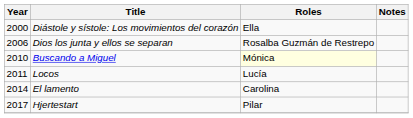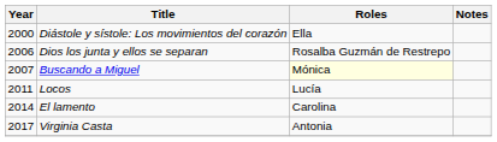 <table class="wikitable sortable">
 <tr>
 <th>Year</th>
 <th>Title</th>
 <th>Roles</th>
 <th>Notes</th>
 </tr>
 <tr>
 <td>2000</td>
 <td><em>Diástole y sístole: Los movimientos del corazón</em></td>
 <td>Ella</td>
 <td></td>
 </tr>
 <tr>
 <td>2006</td>
 <td><em>Dios los junta y ellos se separan</em></td>
 <td>Rosalba Guzmán de Restrepo</td>
 <td></td>
 </tr>
 <tr>
-<td>2010</td>
+<td>2007</td>
 <td><em><a href='#'>Buscando a Miguel</a></em></td>
 <td style="background: lightyellow;">Mónica</td>
 <td></td>
 </tr>
 <tr>
 <td>2011</td>
 <td><em>Locos</em></td>
 <td>Lucía</td>
 <td></td>
 </tr>
 <tr>
 <td>2014</td>
 <td><em>El lamento</em></td>
 <td>Carolina</td>
 <td></td>
 </tr>
 <tr>
 <td>2017</td>
-<td><em>Hjertestart</em></td>
-<td>Pilar</td>
+<td><em>Virginia Casta</em></td>
+<td>Antonia</td>
 <td></td>
 </tr>
 <tr>
 </tr>
 </table>
